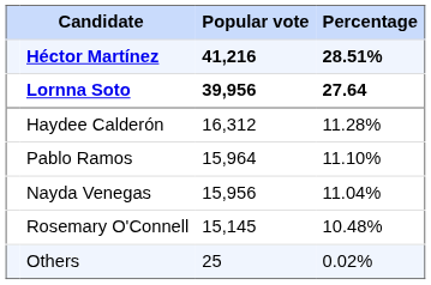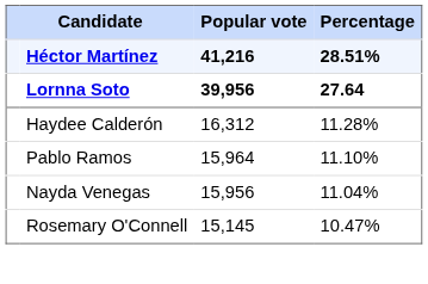 <table style="border: 1px solid #666666; border-collapse: collapse" align="center" cellpadding="6">
 <tr style="background-color: #C9DBFC">
 <th colspan="2">Candidate</th>
 <th>Popular vote</th>
 <th>Percentage</th>
 </tr>
 <tr style="background-color: #F0F5FE">
 <td style="border-top: 1px solid #DDDDDD"></td>
 <td style="border-top: 1px solid #DDDDDD"><strong><a href='#'>Héctor Martínez</a></strong></td>
 <td style="border-top: 1px solid #DDDDDD"><strong>41,216</strong></td>
 <td style="border-top: 1px solid #DDDDDD"><strong>28.51%</strong></td>
 </tr>
 <tr>
 <td style="border-top: 1px solid #DDDDDD"></td>
 <td style="border-top: 1px solid #DDDDDD"><strong><a href='#'>Lornna Soto</a></strong></td>
 <td style="border-top: 1px solid #DDDDDD"><strong>39,956</strong></td>
 <td style="border-top: 1px solid #DDDDDD"><strong>27.64</strong></td>
 </tr>
 <tr>
 <td style="border-top: 1px solid #666666"></td>
 <td style="border-top: 1px solid #666666">Haydee Calderón</td>
 <td style="border-top: 1px solid #666666">16,312</td>
 <td style="border-top: 1px solid #666666">11.28%</td>
 </tr>
 <tr>
 <td style="border-top: 1px solid #DDDDDD"></td>
 <td style="border-top: 1px solid #DDDDDD">Pablo Ramos</td>
 <td style="border-top: 1px solid #DDDDDD">15,964</td>
 <td style="border-top: 1px solid #DDDDDD">11.10%</td>
 </tr>
 <tr>
 <td style="border-top: 1px solid #DDDDDD"></td>
 <td style="border-top: 1px solid #DDDDDD">Nayda Venegas</td>
 <td style="border-top: 1px solid #DDDDDD">15,956</td>
 <td style="border-top: 1px solid #DDDDDD">11.04%</td>
 </tr>
 <tr>
 <td style="border-top: 1px solid #DDDDDD"></td>
 <td style="border-top: 1px solid #DDDDDD">Rosemary O'Connell</td>
 <td style="border-top: 1px solid #DDDDDD">15,145</td>
-<td style="border-top: 1px solid #DDDDDD">10.48%</td>
-</tr>
-<tr style="background-color: #F0F5FE">
-<td style="border-top: 1px solid #DDDDDD"></td>
-<td style="border-top: 1px solid #DDDDDD">Others</td>
-<td style="border-top: 1px solid #DDDDDD">25</td>
-<td style="border-top: 1px solid #DDDDDD">0.02%</td>
+<td style="border-top: 1px solid #DDDDDD">10.47%</td>
 </tr>
 </table>
